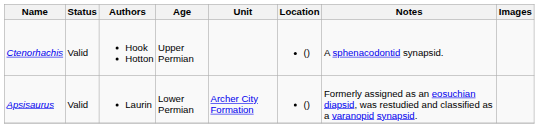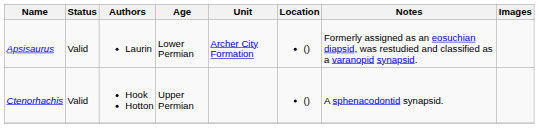 <table class="wikitable sortable" align="center" width="100%">
 <tr>
 <th>Name</th>
 <th>Status</th>
 <th>Authors</th>
 <th>Age</th>
 <th>Unit</th>
 <th>Location</th>
 <th width="33%" class="unsortable">Notes</th>
 <th>Images</th>
 </tr>
 <tr>
+<td><br><em><a href='#'>Apsisaurus</a></em></td>
+<td><br>Valid</td>
+<td><br><ul><li>Laurin</li></ul></td>
+<td><br>Lower Permian</td>
+<td><br><a href='#'>Archer City Formation</a></td>
+<td><br><ul><li> ()</li></ul></td>
+<td><br>Formerly assigned as an <a href='#'>eosuchian</a> <a href='#'>diapsid</a>, was restudied and classified as a <a href='#'>varanopid</a> <a href='#'>synapsid</a>.</td>
+<td></td>
+</tr>
+<tr>
 <td><br><em><a href='#'>Ctenorhachis</a></em></td>
 <td><br>Valid</td>
 <td><br><ul><li>Hook</li><li>Hotton</li></ul></td>
 <td><br>Upper Permian</td>
 <td></td>
 <td><br><ul><li> ()</li></ul></td>
 <td><br>A <a href='#'>sphenacodontid</a> synapsid.</td>
 <td></td>
 </tr>
 <tr>
-<td><br><em><a href='#'>Apsisaurus</a></em></td>
-<td><br>Valid</td>
-<td><br><ul><li>Laurin</li></ul></td>
-<td><br>Lower Permian</td>
-<td><br><a href='#'>Archer City Formation</a></td>
-<td><br><ul><li> ()</li></ul></td>
-<td><br>Formerly assigned as an <a href='#'>eosuchian</a> <a href='#'>diapsid</a>, was restudied and classified as a <a href='#'>varanopid</a> <a href='#'>synapsid</a>.</td>
-<td></td>
-</tr>
-<tr>
 </tr>
 </table>
